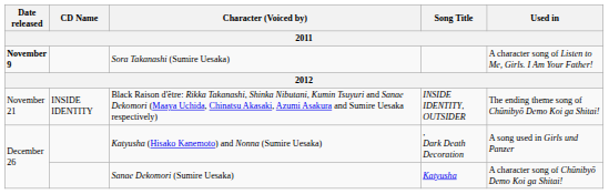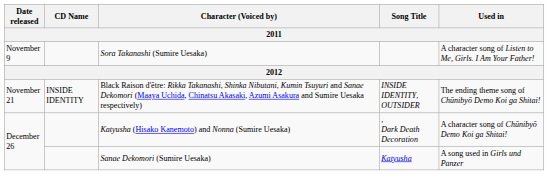 <table class="wikitable" style="font-size:small">
 <tr>
 <th style="width:4.5em">Date released</th>
 <th>CD Name</th>
 <th>Character (Voiced by)</th>
 <th>Song Title</th>
 <th>Used in</th>
 </tr>
 <tr>
 <th colspan="6">2011</th>
 </tr>
 <tr>
-<td><strong>November 9</strong></td>
+<td>November 9</td>
 <td> </td>
 <td><em>Sora Takanashi</em> (Sumire Uesaka)</td>
 <td></td>
 <td>A character song of <em>Listen to Me, Girls. I Am Your Father!</em></td>
 </tr>
 <tr>
 <th colspan="6">2012</th>
 </tr>
 <tr>
 <td>November 21</td>
 <td>INSIDE IDENTITY </td>
 <td>Black Raison d'être: <em>Rikka Takanashi</em>, <em>Shinka Nibutani</em>, <em>Kumin Tsuyuri</em> and <em>Sanae Dekomori</em> (<a href='#'>Maaya Uchida</a>, <a href='#'>Chinatsu Akasaki</a>, <a href='#'>Azumi Asakura</a> and Sumire Uesaka respectively)</td>
 <td><em>INSIDE IDENTITY</em>, <br> <em>OUTSIDER</em></td>
 <td>The ending theme song of <em>Chūnibyō Demo Koi ga Shitai!</em></td>
 </tr>
 <tr>
 <td rowspan="2">December 26</td>
 <td> </td>
 <td><em>Katyusha</em> (<a href='#'>Hisako Kanemoto</a>) and <em>Nonna</em> (Sumire Uesaka)</td>
 <td>, <br> <em>Dark Death Decoration</em></td>
-<td>A song used in <em>Girls und Panzer</em></td>
+<td>A character song of <em>Chūnibyō Demo Koi ga Shitai!</em></td>
 </tr>
 <tr>
 <td> </td>
 <td><em>Sanae Dekomori</em> (Sumire Uesaka)</td>
 <td><em><a href='#'>Katyusha</a></em></td>
-<td>A character song of <em>Chūnibyō Demo Koi ga Shitai!</em></td>
+<td>A song used in <em>Girls und Panzer</em></td>
 </tr>
 </table>
